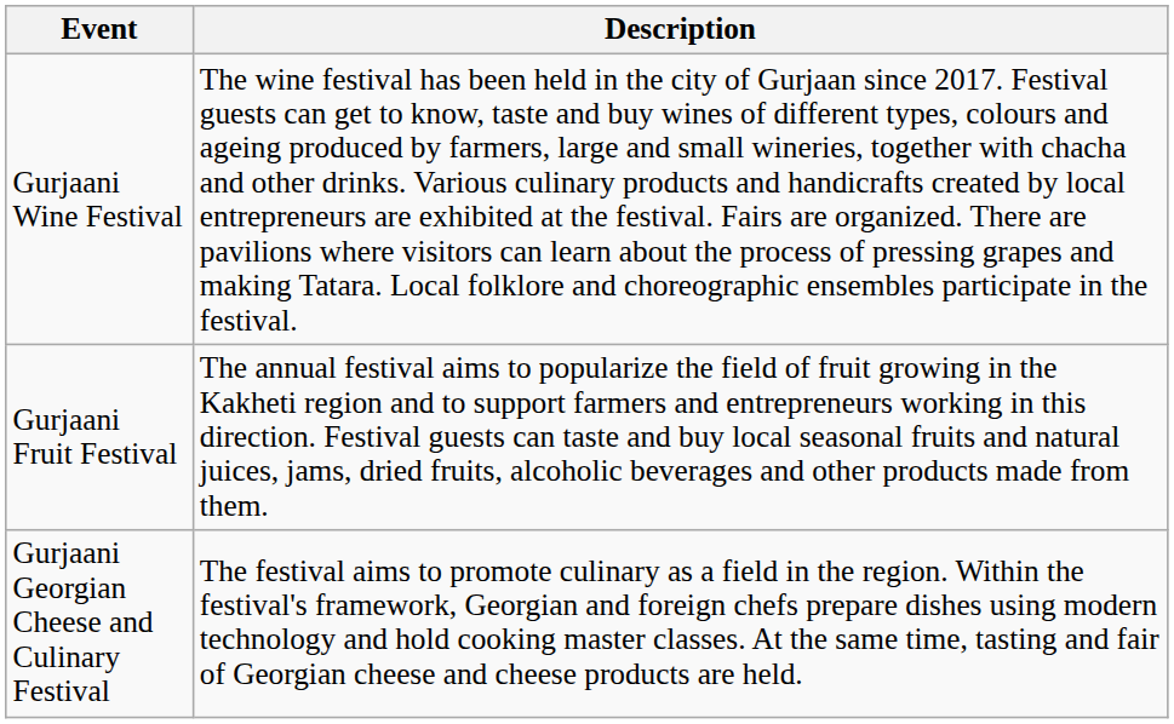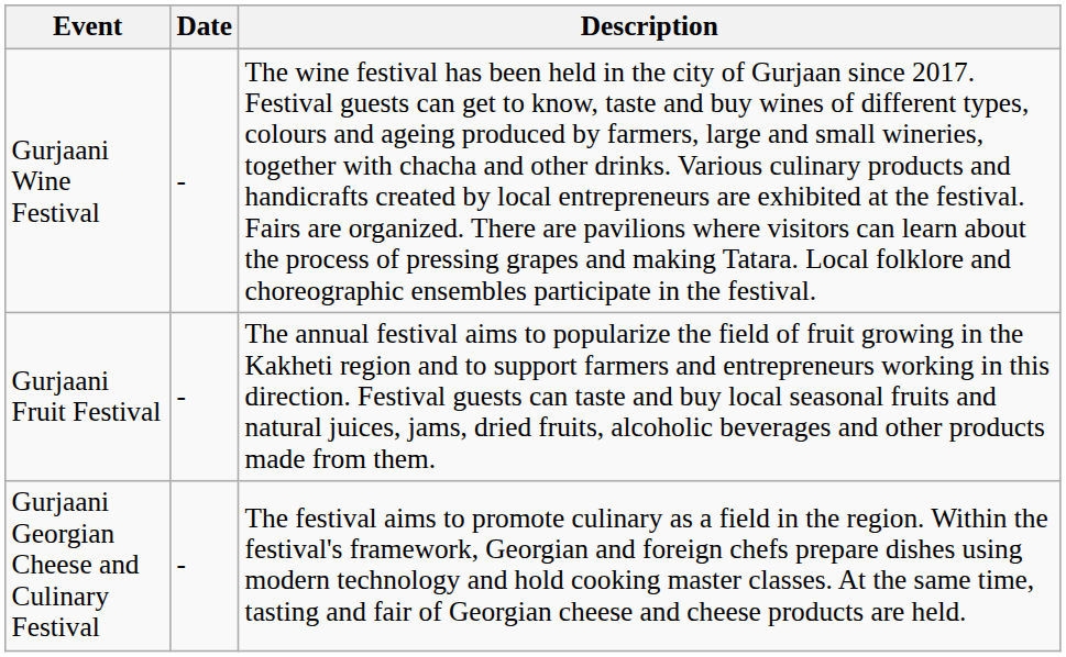 <table class="wikitable">
 <tr>
 <th>Event</th>
+<th>Date</th>
 <th>Description</th>
 </tr>
 <tr>
 <td>Gurjaani Wine Festival</td>
+<td>-</td>
 <td>The wine festival has been held in the city of Gurjaan since 2017. Festival guests can get to know, taste and buy wines of different types, colours and ageing produced by farmers, large and small wineries, together with chacha and other drinks. Various culinary products and handicrafts created by local entrepreneurs are exhibited at the festival. Fairs are organized. There are pavilions where visitors can learn about the process of pressing grapes and making Tatara. Local folklore and choreographic ensembles participate in the festival.</td>
 </tr>
 <tr>
 <td>Gurjaani Fruit Festival</td>
+<td>-</td>
 <td>The annual festival aims to popularize the field of fruit growing in the Kakheti region and to support farmers and entrepreneurs working in this direction. Festival guests can taste and buy local seasonal fruits and natural juices, jams, dried fruits, alcoholic beverages and other products made from them.</td>
 </tr>
 <tr>
 <td>Gurjaani Georgian Cheese and Culinary Festival</td>
+<td>-</td>
 <td>The festival aims to promote culinary as a field in the region. Within the festival's framework, Georgian and foreign chefs prepare dishes using modern technology and hold cooking master classes. At the same time, tasting and fair of Georgian cheese and cheese products are held.</td>
 </tr>
 </table>
